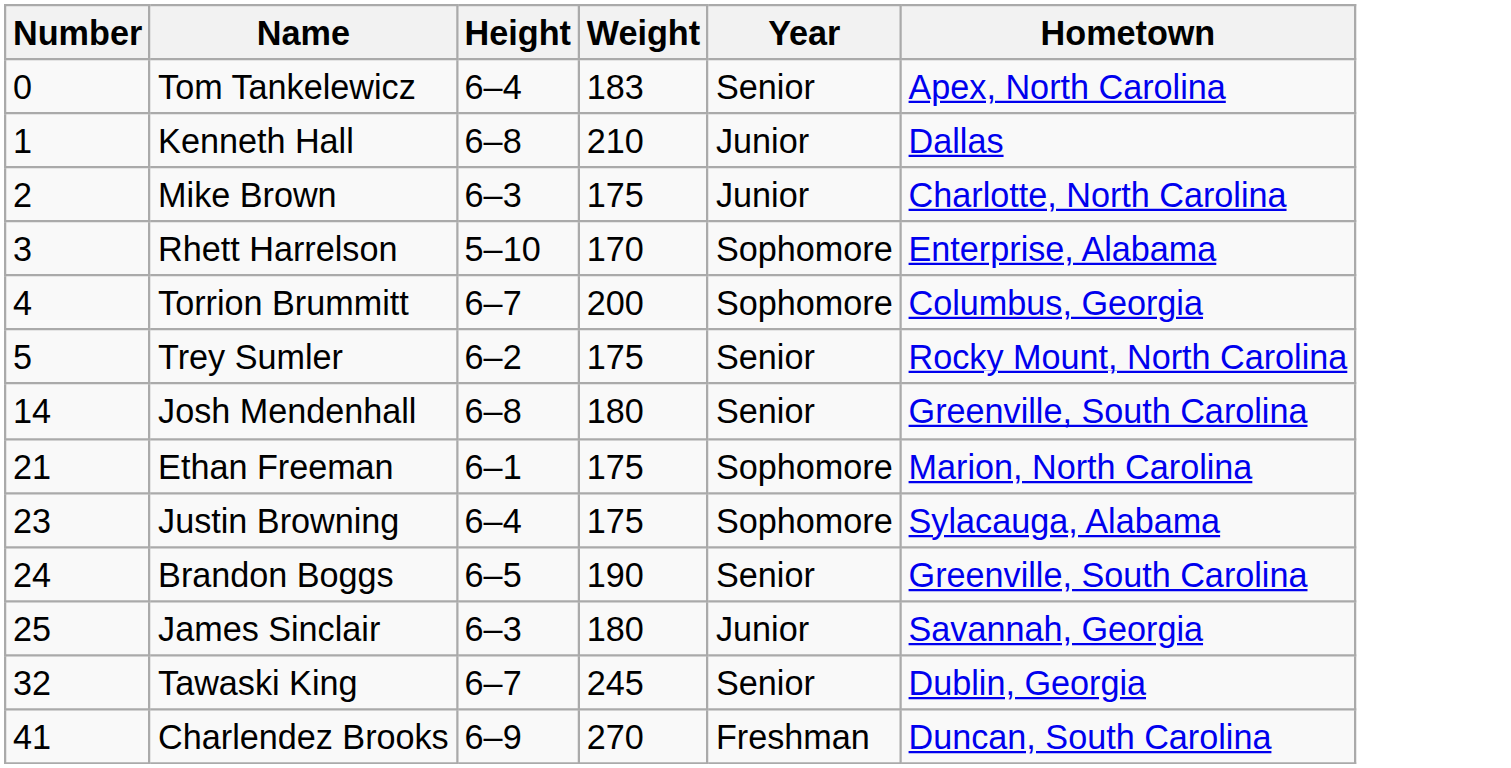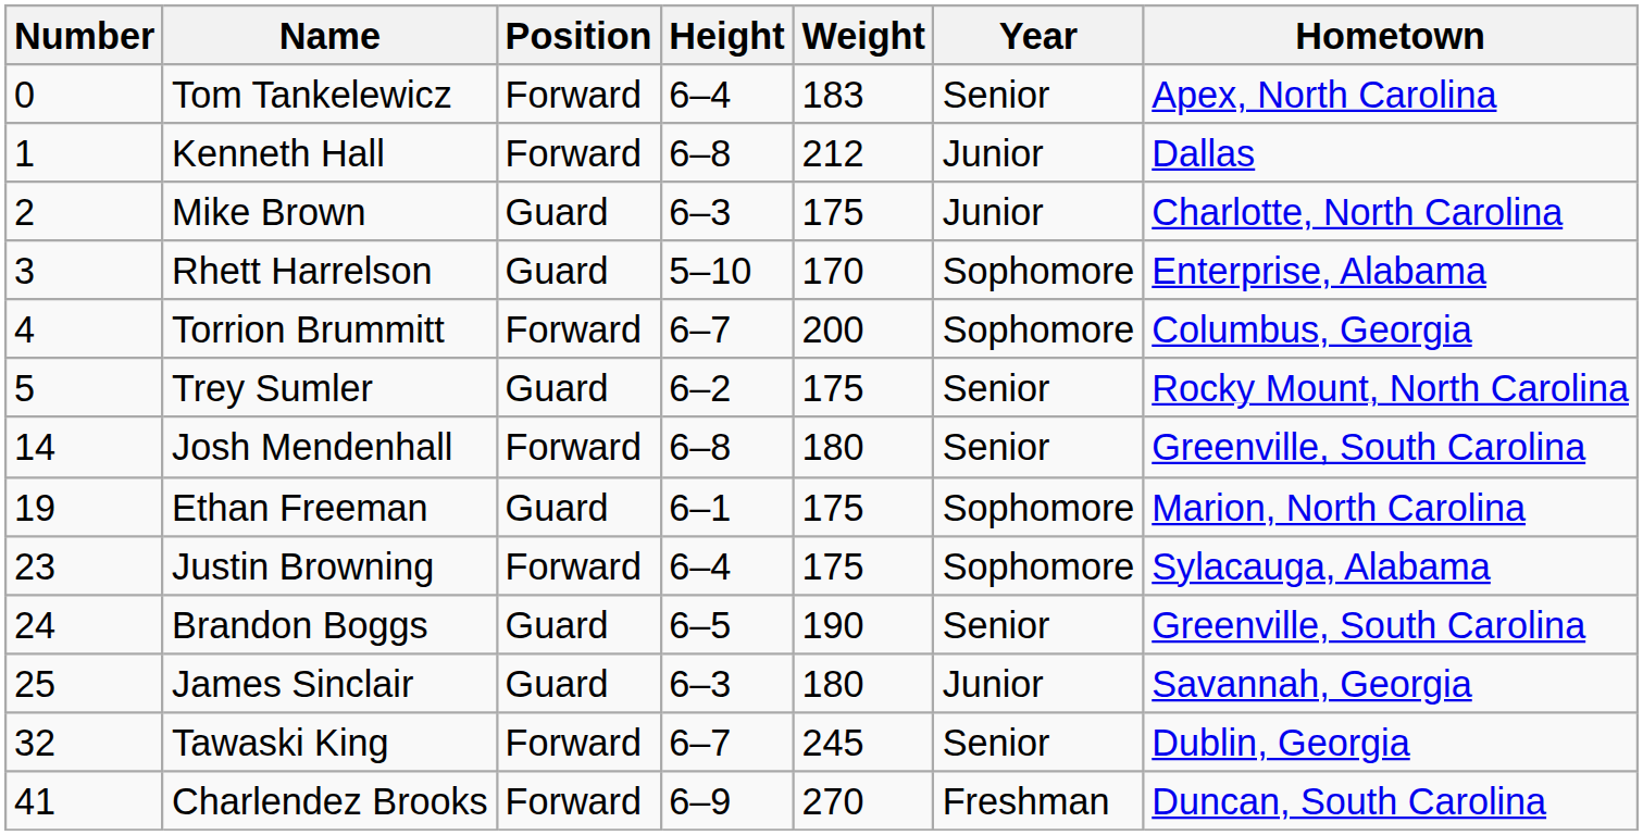 <table class="wikitable sortable" style="font-size: 95%;">
 <tr>
 <th>Number</th>
 <th>Name</th>
+<th>Position</th>
 <th>Height</th>
 <th>Weight</th>
 <th>Year</th>
 <th>Hometown</th>
 </tr>
 <tr>
 <td>0</td>
 <td>Tom Tankelewicz</td>
+<td>Forward</td>
 <td>6–4</td>
 <td>183</td>
 <td>Senior</td>
 <td><a href='#'>Apex, North Carolina</a></td>
 </tr>
 <tr>
 <td>1</td>
 <td>Kenneth Hall</td>
+<td>Forward</td>
 <td>6–8</td>
-<td>210</td>
+<td>212</td>
 <td>Junior</td>
 <td><a href='#'>Dallas</a></td>
 </tr>
 <tr>
 <td>2</td>
 <td>Mike Brown</td>
+<td>Guard</td>
 <td>6–3</td>
 <td>175</td>
 <td>Junior</td>
 <td><a href='#'>Charlotte, North Carolina</a></td>
 </tr>
 <tr>
 <td>3</td>
 <td>Rhett Harrelson</td>
+<td>Guard</td>
 <td>5–10</td>
 <td>170</td>
 <td>Sophomore</td>
 <td><a href='#'>Enterprise, Alabama</a></td>
 </tr>
 <tr>
 <td>4</td>
 <td>Torrion Brummitt</td>
+<td>Forward</td>
 <td>6–7</td>
 <td>200</td>
 <td>Sophomore</td>
 <td><a href='#'>Columbus, Georgia</a></td>
 </tr>
 <tr>
 <td>5</td>
 <td>Trey Sumler</td>
+<td>Guard</td>
 <td>6–2</td>
 <td>175</td>
 <td>Senior</td>
 <td><a href='#'>Rocky Mount, North Carolina</a></td>
 </tr>
 <tr>
 <td>14</td>
 <td>Josh Mendenhall</td>
+<td>Forward</td>
 <td>6–8</td>
 <td>180</td>
 <td>Senior</td>
 <td><a href='#'>Greenville, South Carolina</a></td>
 </tr>
 <tr>
-<td>21</td>
+<td>19</td>
 <td>Ethan Freeman</td>
+<td>Guard</td>
 <td>6–1</td>
 <td>175</td>
 <td>Sophomore</td>
 <td><a href='#'>Marion, North Carolina</a></td>
 </tr>
 <tr>
 <td>23</td>
 <td>Justin Browning</td>
+<td>Forward</td>
 <td>6–4</td>
 <td>175</td>
 <td>Sophomore</td>
 <td><a href='#'>Sylacauga, Alabama</a></td>
 </tr>
 <tr>
 <td>24</td>
 <td>Brandon Boggs</td>
+<td>Guard</td>
 <td>6–5</td>
 <td>190</td>
 <td>Senior</td>
 <td><a href='#'>Greenville, South Carolina</a></td>
 </tr>
 <tr>
 <td>25</td>
 <td>James Sinclair</td>
+<td>Guard</td>
 <td>6–3</td>
 <td>180</td>
 <td>Junior</td>
 <td><a href='#'>Savannah, Georgia</a></td>
 </tr>
 <tr>
 <td>32</td>
 <td>Tawaski King</td>
+<td>Forward</td>
 <td>6–7</td>
 <td>245</td>
 <td>Senior</td>
 <td><a href='#'>Dublin, Georgia</a></td>
 </tr>
 <tr>
 <td>41</td>
 <td>Charlendez Brooks</td>
+<td>Forward</td>
 <td>6–9</td>
 <td>270</td>
 <td>Freshman</td>
 <td><a href='#'>Duncan, South Carolina</a></td>
 </tr>
 </table>
